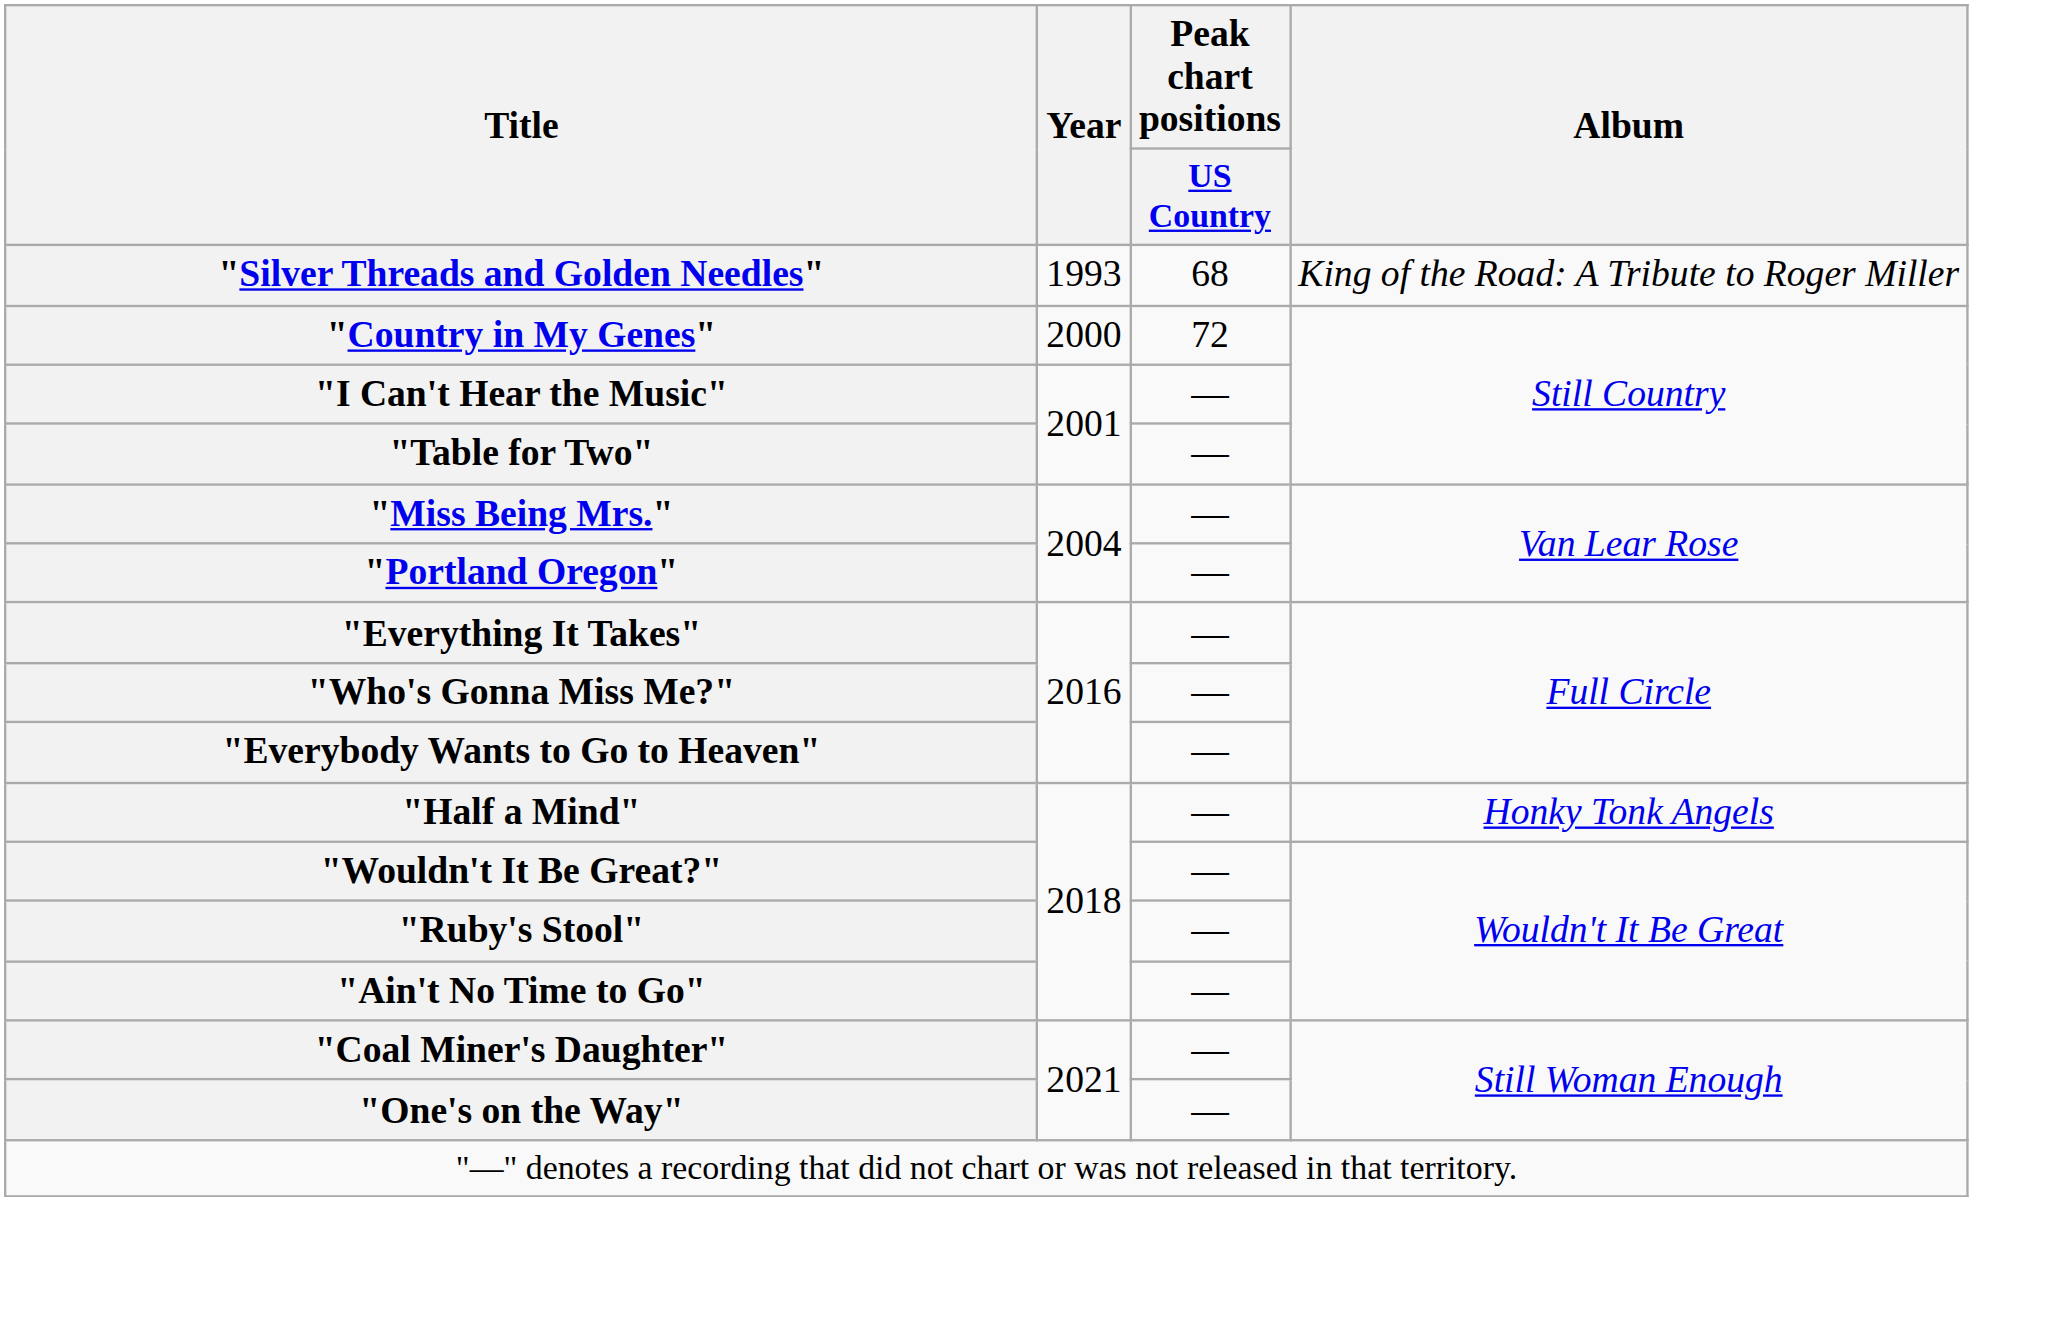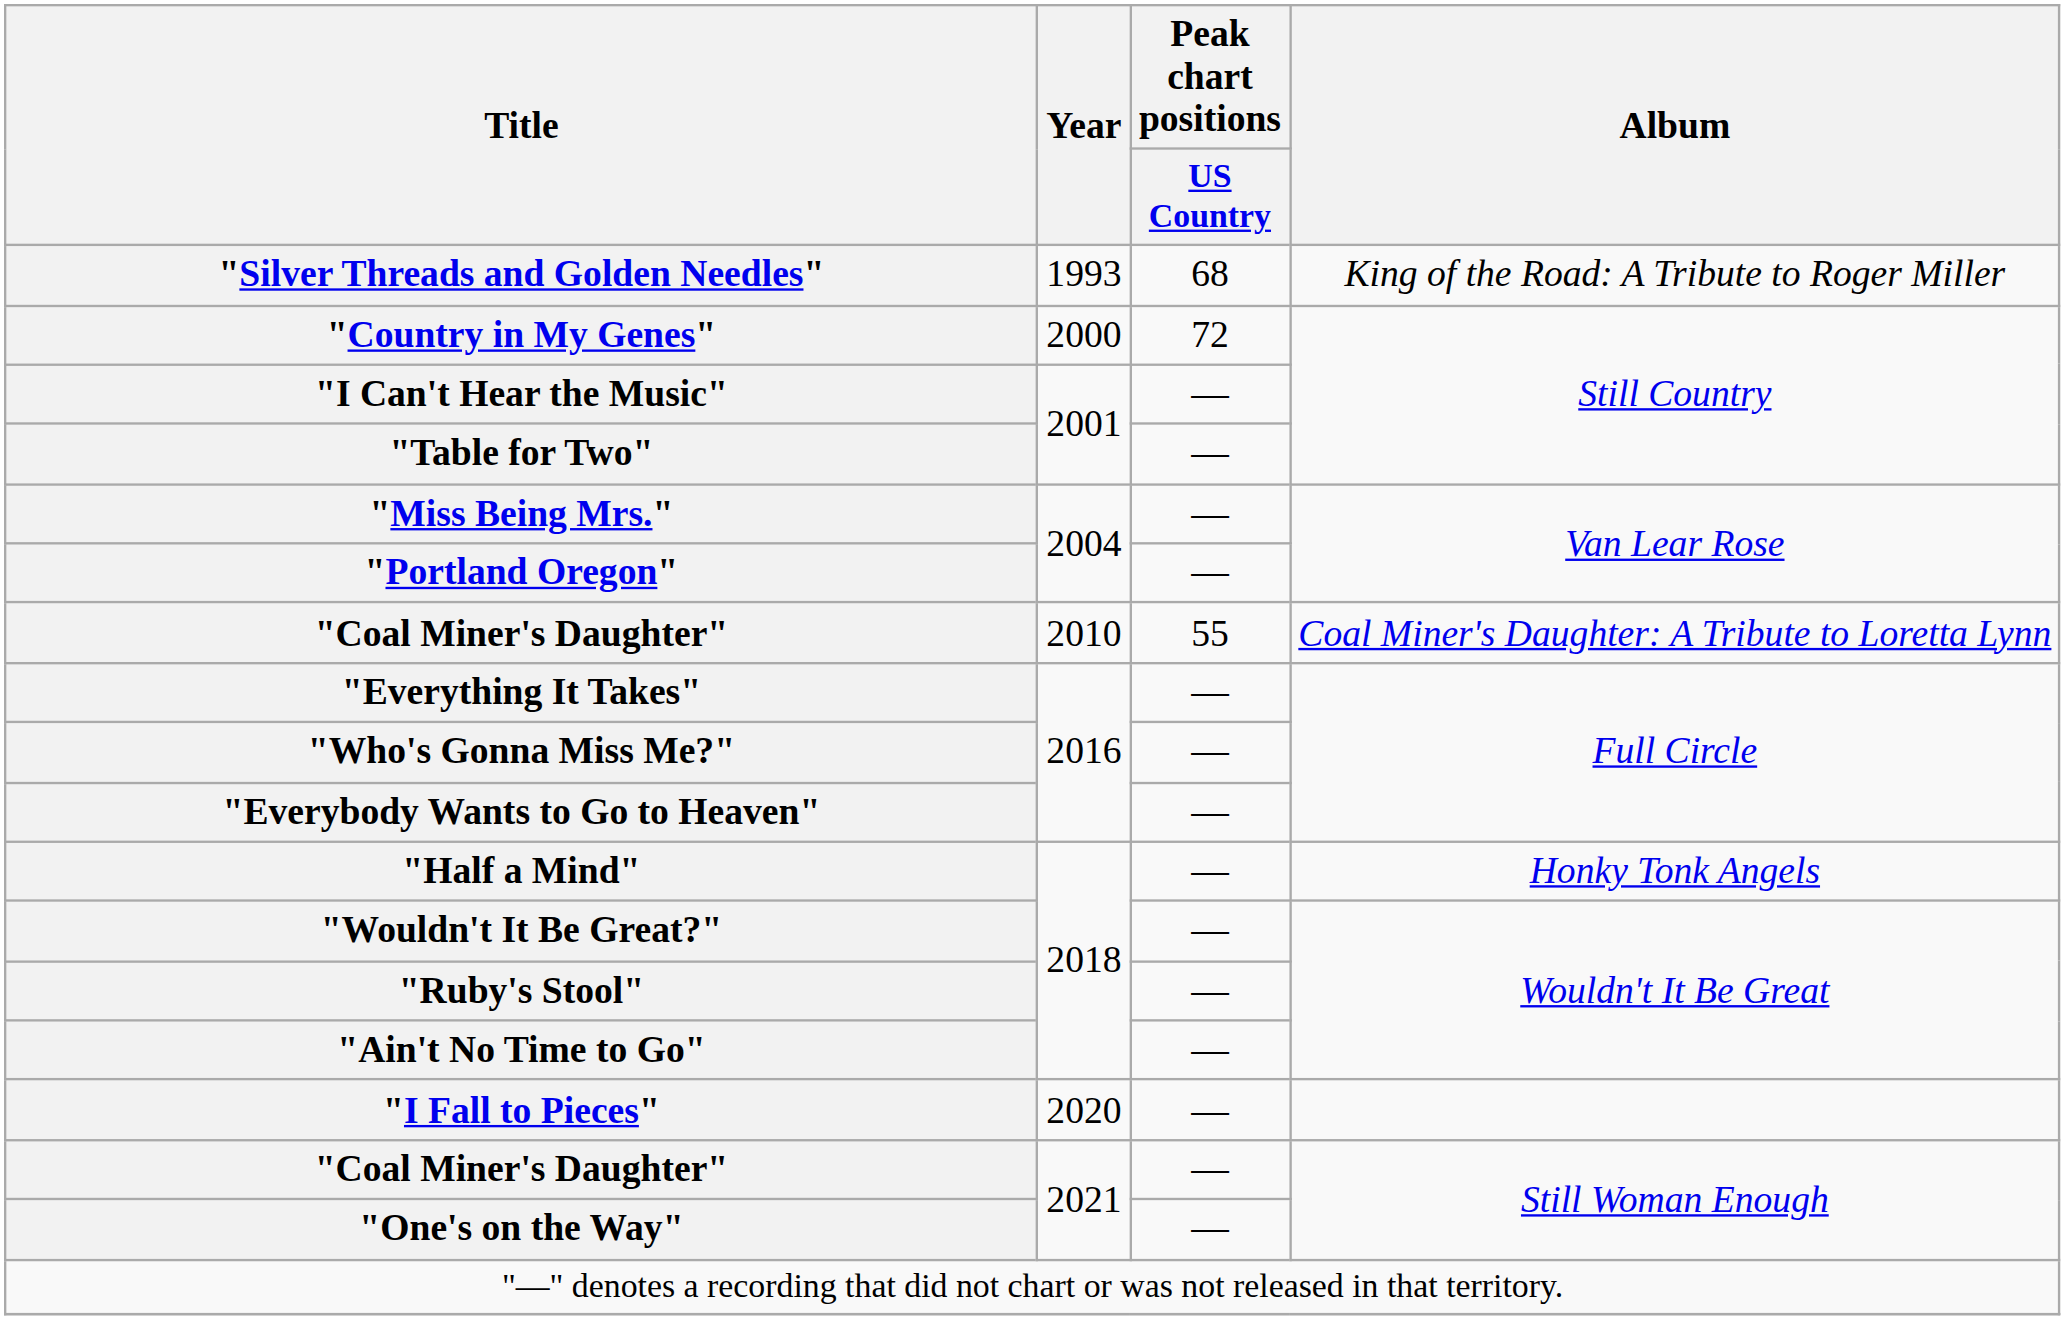 <table class="wikitable plainrowheaders" style="text-align:center;" border="1">
 <tr>
 <th scope="col" rowspan="2" style="width:27em;">Title</th>
 <th scope="col" rowspan="2">Year</th>
 <th scope="col">Peak<br>chart<br>positions</th>
 <th scope="col" rowspan="2">Album</th>
 </tr>
 <tr>
 <th scope="col" style="width:3em;font-size:90%;"><a href='#'>US<br>Country</a><br></th>
 </tr>
 <tr>
 <th scope="row">"<a href='#'>Silver Threads and Golden Needles</a>"<br></th>
 <td>1993</td>
 <td>68</td>
 <td><em>King of the Road: A Tribute to Roger Miller</em></td>
 </tr>
 <tr>
 <th scope="row">"<a href='#'>Country in My Genes</a>"</th>
 <td>2000</td>
 <td>72</td>
 <td rowspan="3"><em><a href='#'>Still Country</a></em></td>
 </tr>
 <tr>
 <th scope="row">"I Can't Hear the Music"</th>
 <td rowspan="2">2001</td>
 <td>—</td>
 </tr>
 <tr>
 <th scope="row">"Table for Two"</th>
 <td>—</td>
 </tr>
 <tr>
 <th scope="row">"<a href='#'>Miss Being Mrs.</a>"</th>
 <td rowspan="2">2004</td>
 <td>—</td>
 <td rowspan="2"><em><a href='#'>Van Lear Rose</a></em></td>
 </tr>
 <tr>
 <th scope="row">"<a href='#'>Portland Oregon</a>"<br></th>
 <td>—</td>
 </tr>
 <tr>
+<th scope="row">"Coal Miner's Daughter"<br></th>
+<td>2010</td>
+<td>55</td>
+<td><em><a href='#'>Coal Miner's Daughter: A Tribute to Loretta Lynn</a></em></td>
+</tr>
+<tr>
 <th scope="row">"Everything It Takes"<br></th>
 <td rowspan="3">2016</td>
 <td>—</td>
 <td rowspan="3"><em><a href='#'>Full Circle</a></em></td>
 </tr>
 <tr>
 <th scope="row">"Who's Gonna Miss Me?"</th>
 <td>—</td>
 </tr>
 <tr>
 <th scope="row">"Everybody Wants to Go to Heaven"</th>
 <td>—</td>
 </tr>
 <tr>
 <th scope="row">"Half a Mind"</th>
 <td rowspan="4">2018</td>
 <td>—</td>
 <td><em><a href='#'>Honky Tonk Angels</a></em></td>
 </tr>
 <tr>
 <th scope="row">"Wouldn't It Be Great?"</th>
 <td>—</td>
 <td rowspan="3"><em><a href='#'>Wouldn't It Be Great</a></em></td>
 </tr>
 <tr>
 <th scope="row">"Ruby's Stool"</th>
 <td>—</td>
 </tr>
 <tr>
 <th scope="row">"Ain't No Time to Go"</th>
 <td>—</td>
 </tr>
 <tr>
+<th scope="row">"<a href='#'>I Fall to Pieces</a>"</th>
+<td>2020</td>
+<td>—</td>
+<td></td>
+</tr>
+<tr>
 <th scope="row">"Coal Miner's Daughter" </th>
 <td rowspan = "2">2021</td>
 <td>—</td>
 <td rowspan = "2"><em><a href='#'>Still Woman Enough</a></em></td>
 </tr>
 <tr>
 <th scope="row">"One's on the Way"<br></th>
 <td>—</td>
 </tr>
 <tr>
 <td colspan="4" style="font-size:90%">"—" denotes a recording that did not chart or was not released in that territory.</td>
 </tr>
 <tr>
 </tr>
 </table>
